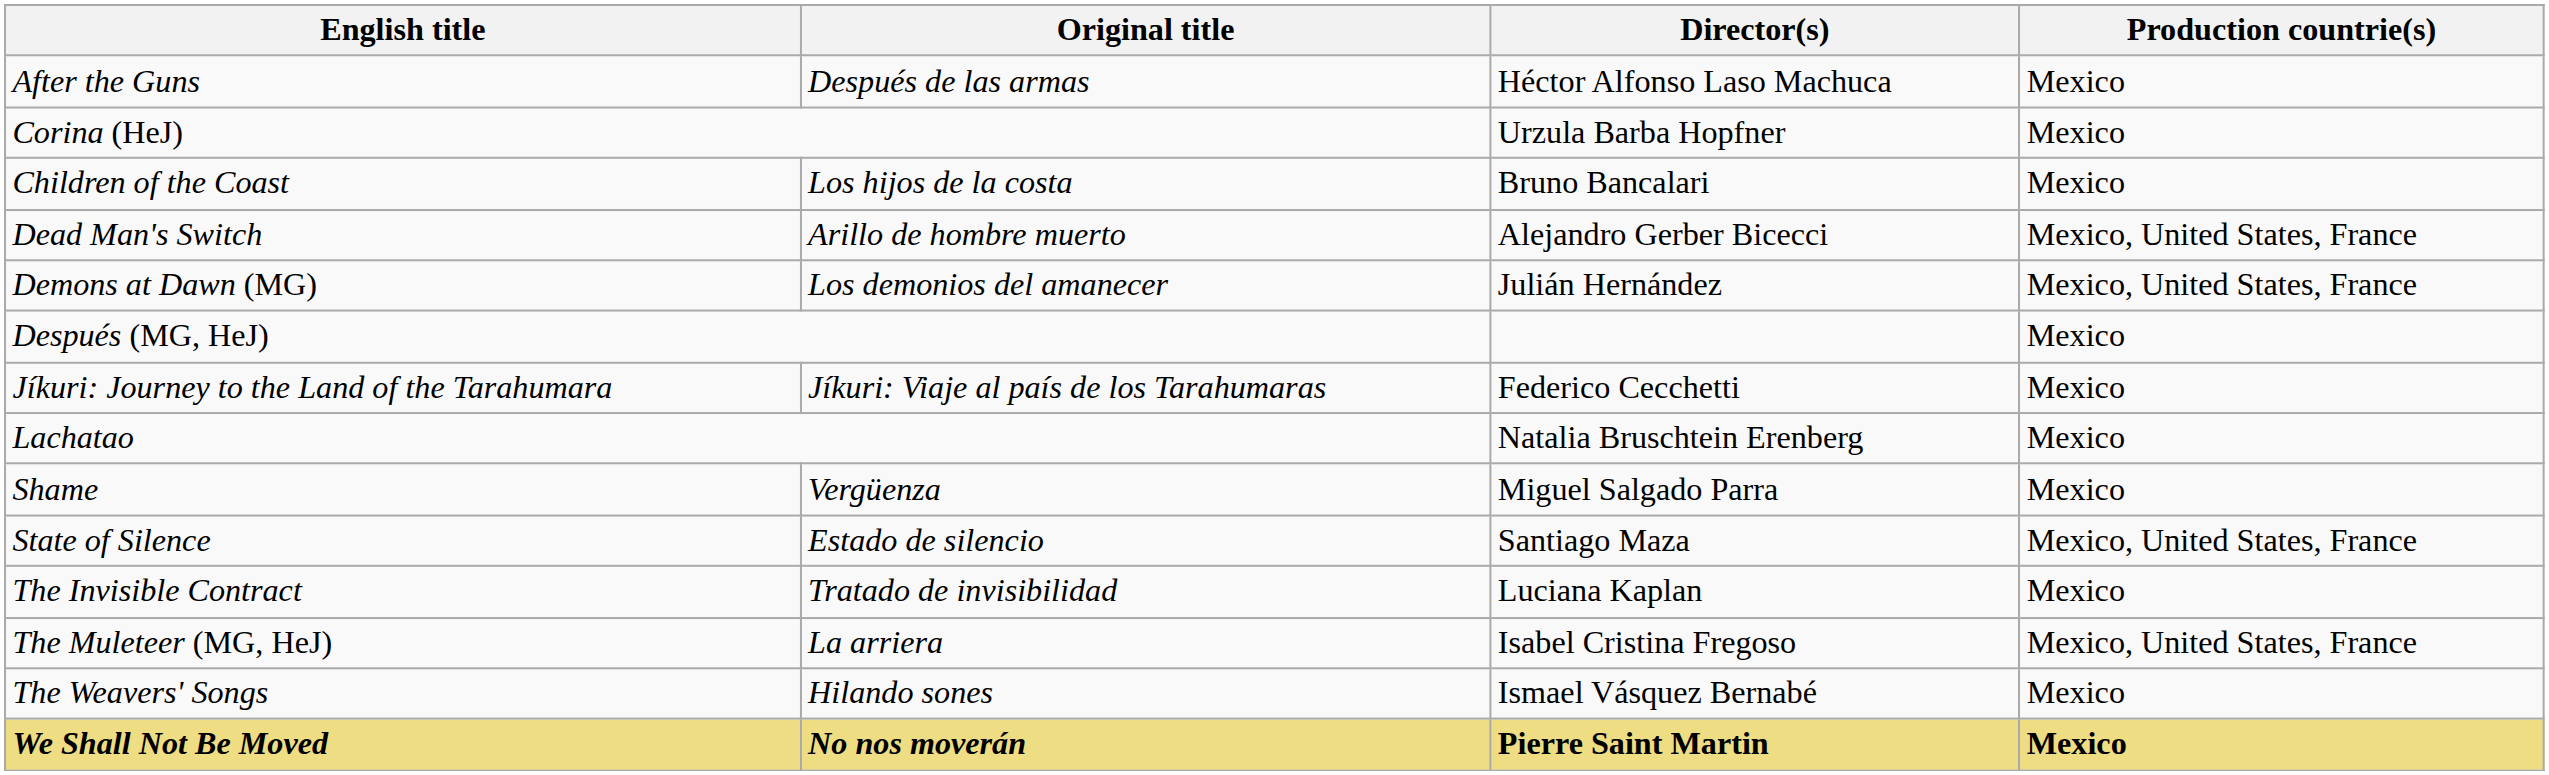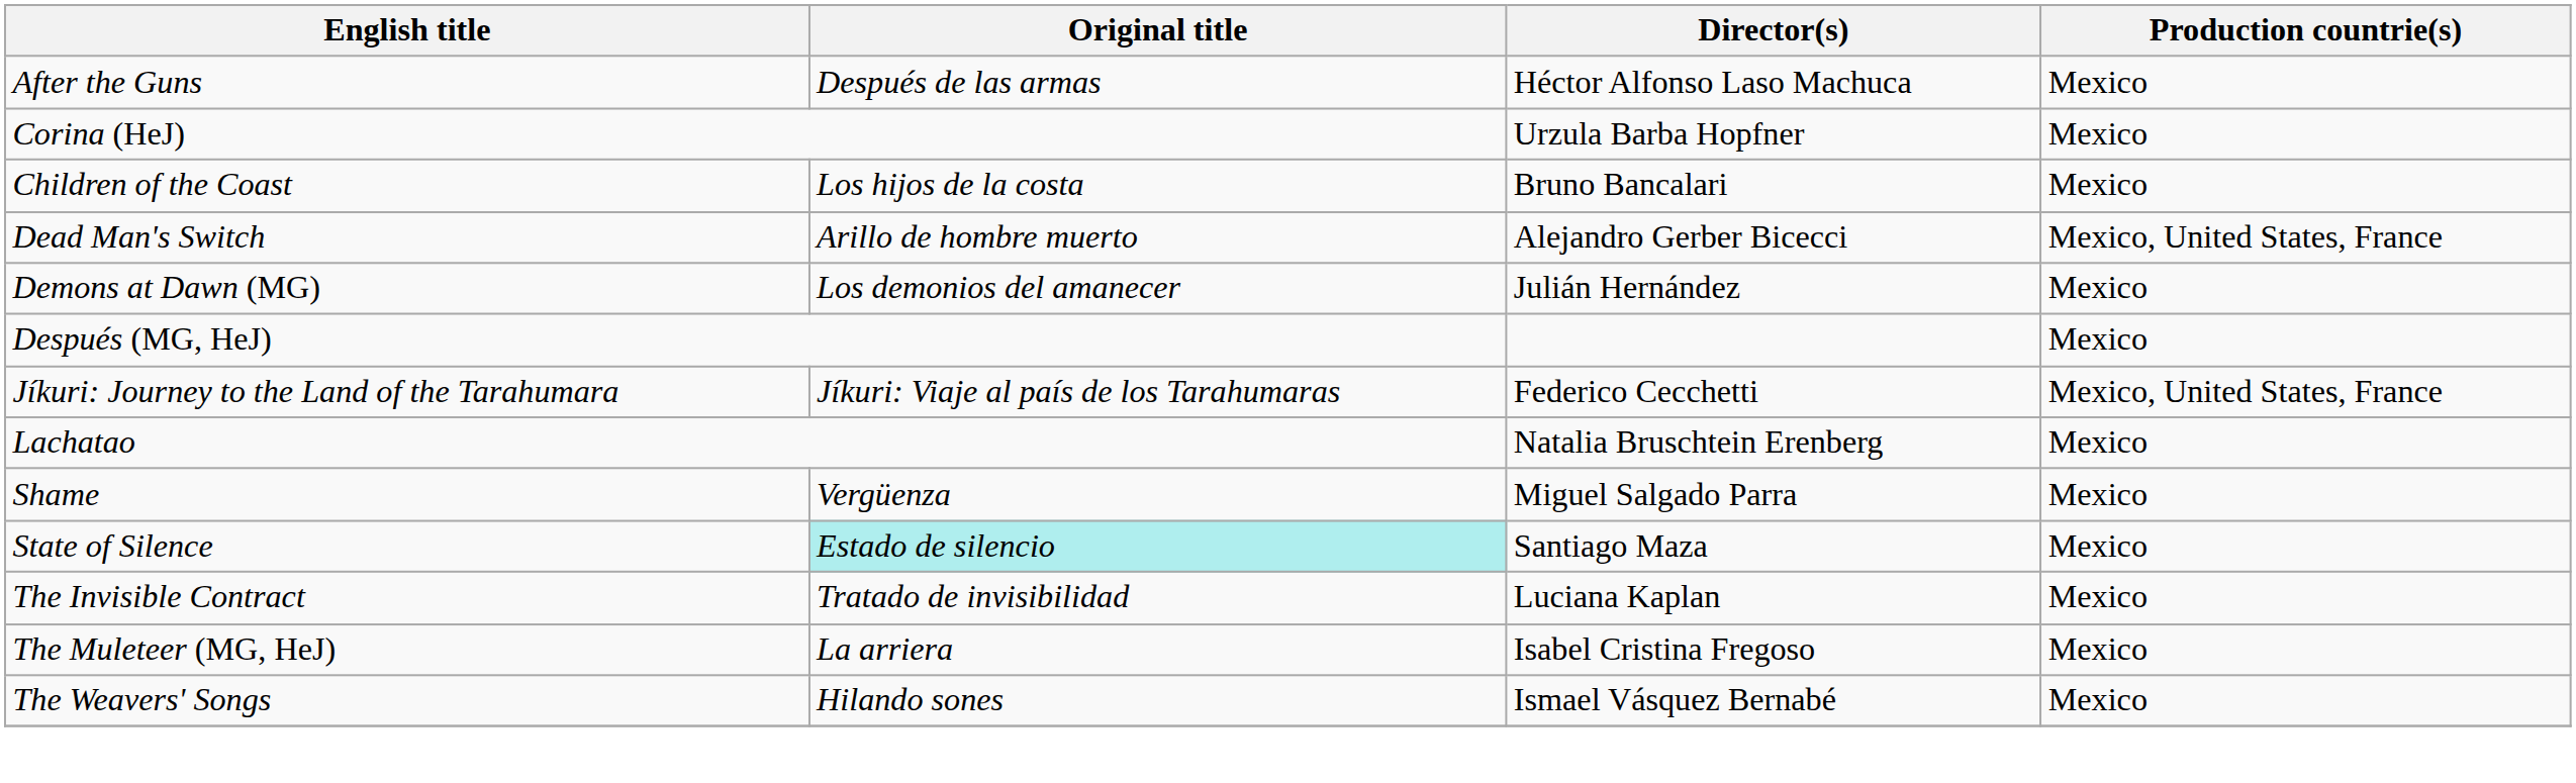 <table class="sortable wikitable" style="width:100%; margin-bottom:4px" cellpadding="5">
 <tr>
 <th scope="col">English title</th>
 <th scope="col">Original title</th>
 <th scope="col">Director(s)</th>
 <th scope="col">Production countrie(s)</th>
 </tr>
 <tr>
 <td><em>After the Guns</em></td>
 <td><em> Después de las armas</em></td>
 <td>Héctor Alfonso Laso Machuca</td>
 <td>Mexico</td>
 </tr>
 <tr>
 <td colspan="2"><em>Corina</em> (HeJ)</td>
 <td>Urzula Barba Hopfner</td>
 <td>Mexico</td>
 </tr>
 <tr>
 <td><em>Children of the Coast</em></td>
 <td><em>Los hijos de la costa</em></td>
 <td>Bruno Bancalari</td>
 <td>Mexico</td>
 </tr>
 <tr>
 <td><em>Dead Man's Switch</em></td>
 <td><em>Arillo de hombre muerto</em></td>
 <td>Alejandro Gerber Bicecci</td>
 <td>Mexico, United States, France</td>
 </tr>
 <tr>
 <td><em>Demons at Dawn</em> (MG)</td>
 <td><em>Los demonios del amanecer</em></td>
 <td>Julián Hernández</td>
-<td>Mexico, United States, France</td>
+<td>Mexico</td>
 </tr>
 <tr>
 <td colspan="2"><em>Después</em> (MG, HeJ)</td>
 <td></td>
 <td>Mexico</td>
 </tr>
 <tr>
 <td><em>Jíkuri: Journey to the Land of the Tarahumara</em></td>
 <td><em>Jíkuri: Viaje al país de los Tarahumaras</em></td>
 <td>Federico Cecchetti</td>
-<td>Mexico</td>
+<td>Mexico, United States, France</td>
 </tr>
 <tr>
 <td colspan="2"><em>Lachatao</em></td>
 <td>Natalia Bruschtein Erenberg</td>
 <td>Mexico</td>
 </tr>
 <tr>
 <td><em>Shame</em></td>
 <td><em>Vergüenza</em></td>
 <td>Miguel Salgado Parra</td>
 <td>Mexico</td>
 </tr>
 <tr>
 <td><em>State of Silence</em></td>
-<td><em>Estado de silencio</em></td>
+<td style="background: paleturquoise;"><em>Estado de silencio</em></td>
 <td>Santiago Maza</td>
-<td>Mexico, United States, France</td>
+<td>Mexico</td>
 </tr>
 <tr>
 <td><em>The Invisible Contract</em></td>
 <td><em>Tratado de invisibilidad</em></td>
 <td>Luciana Kaplan</td>
 <td>Mexico</td>
 </tr>
 <tr>
 <td><em>The Muleteer</em> (MG, HeJ)</td>
 <td><em>La arriera</em></td>
 <td>Isabel Cristina Fregoso</td>
-<td>Mexico, United States, France</td>
+<td>Mexico</td>
 </tr>
 <tr>
 <td><em>The Weavers' Songs</em></td>
 <td><em>Hilando sones</em></td>
 <td>Ismael Vásquez Bernabé</td>
 <td>Mexico</td>
 </tr>
-<tr style="background:#EEDD82">
-<td><strong><em>We Shall Not Be Moved</em></strong></td>
-<td><strong><em>No nos moverán</em></strong></td>
-<td><strong>Pierre Saint Martin</strong></td>
-<td><strong>Mexico</strong></td>
-</tr>
 <tr>
 </tr>
 </table>
